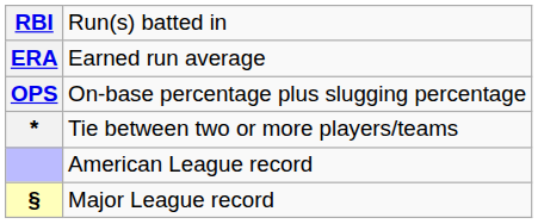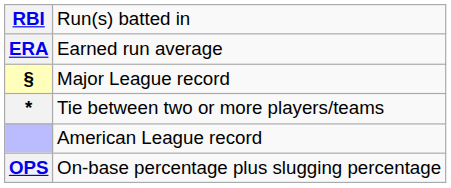 <table class="wikitable" border="1">
 <tr>
 <th scope="row"><a href='#'>RBI</a></th>
 <td>Run(s) batted in</td>
 </tr>
 <tr>
 <th scope="row"><a href='#'>ERA</a></th>
 <td>Earned run average</td>
 </tr>
 <tr>
-<th scope="row"><a href='#'>OPS</a></th>
-<td>On-base percentage plus slugging percentage</td>
+<th scope="row" style="background-color:#ffffbb">§</th>
+<td>Major League record</td>
 </tr>
 <tr>
 <th scope="row">*</th>
 <td>Tie between two or more players/teams</td>
 </tr>
 <tr>
 <th scope="row" style="background-color:#bbbbff"></th>
 <td>American League record</td>
 </tr>
 <tr>
-<th scope="row" style="background-color:#ffffbb">§</th>
-<td>Major League record</td>
+<th scope="row"><a href='#'>OPS</a></th>
+<td>On-base percentage plus slugging percentage</td>
 </tr>
 </table>
